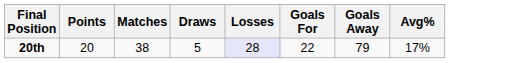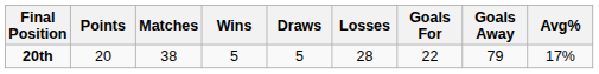 <table class="wikitable" style="font-size: 95%; text-align: center;">
 <tr>
 <th width=60>Final Position</th>
 <th width=60>Points</th>
 <th width=60>Matches</th>
+<th width=60>Wins</th>
 <th width=60>Draws</th>
 <th width=60>Losses</th>
 <th width=60>Goals For</th>
 <th width=60>Goals Away</th>
 <th width=60>Avg%</th>
 </tr>
 <tr>
 <td><strong>20th</strong></td>
 <td>20</td>
 <td>38</td>
 <td>5</td>
-<td style="background: lavender;">28</td>
+<td>5</td>
+<td>28</td>
 <td>22</td>
 <td>79</td>
 <td>17%</td>
 </tr>
 </table>
